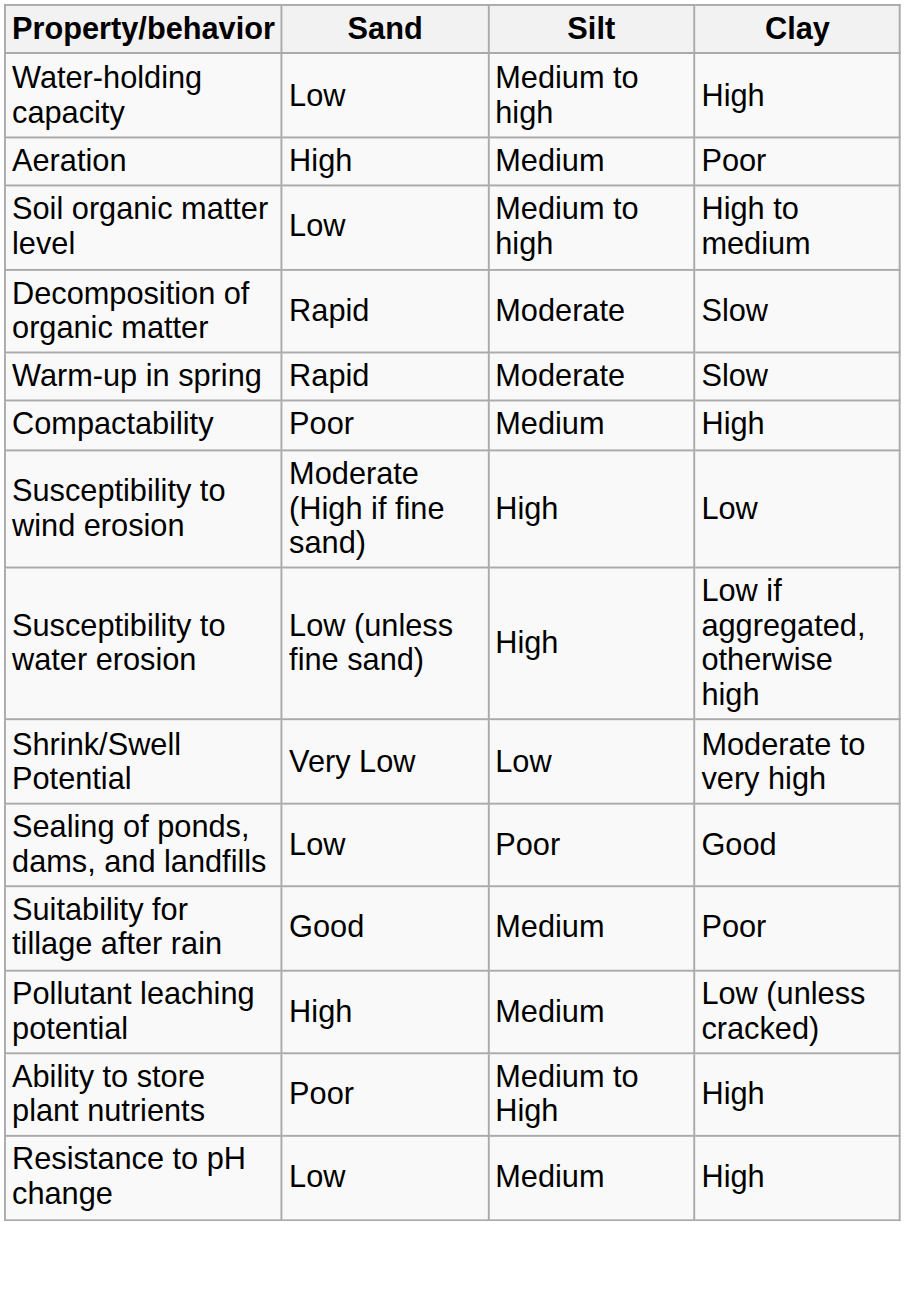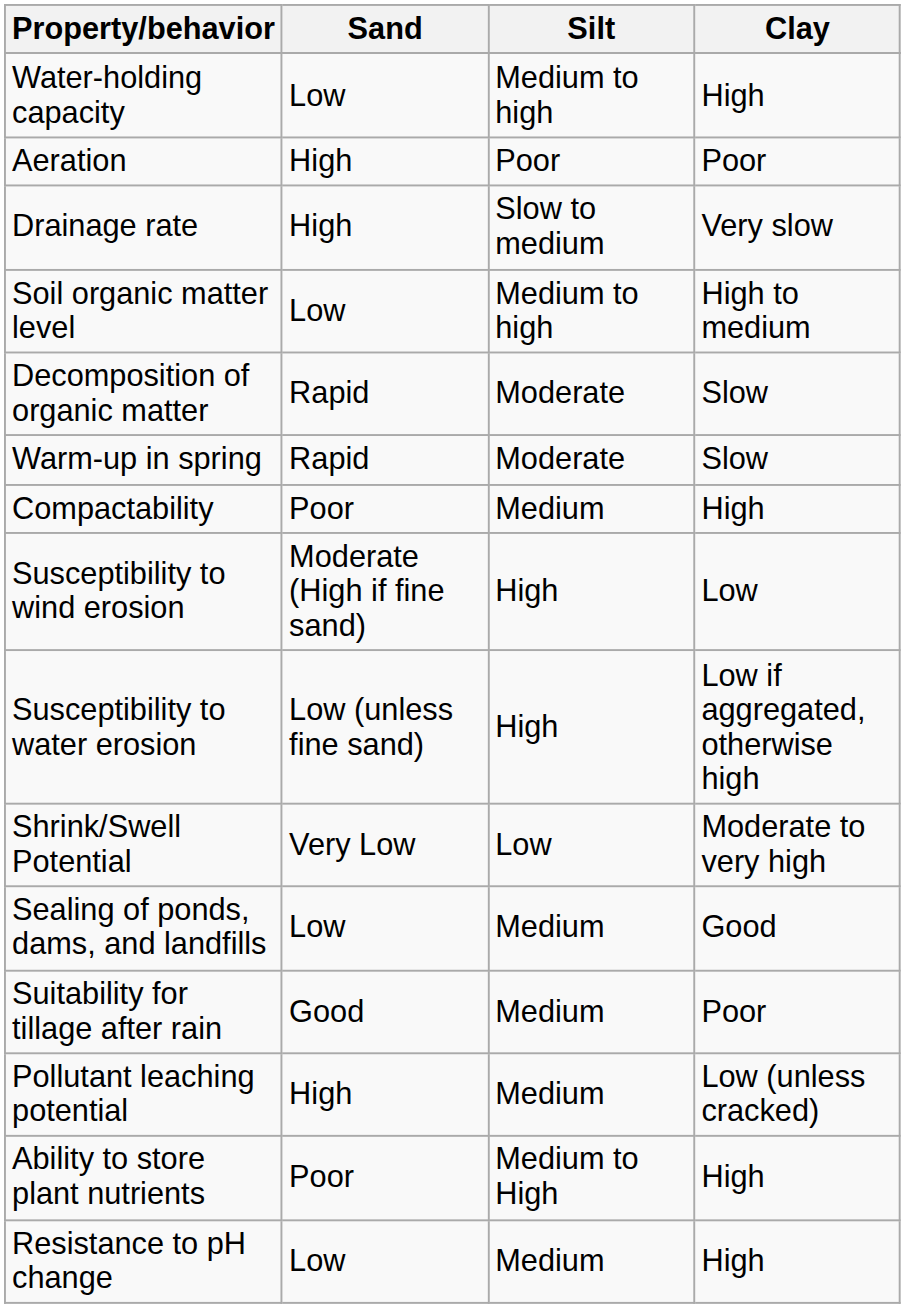 <table class="wikitable">
 <tr>
 <th scope="col" style="width:100px;">Property/behavior</th>
 <th scope="col" style="width:100px;">Sand</th>
 <th scope="col" style="width:100px;">Silt</th>
 <th scope="col" style="width:100px;">Clay</th>
 </tr>
 <tr>
 </tr>
 <tr>
 <td>Water-holding capacity</td>
 <td>Low</td>
 <td>Medium to high</td>
 <td>High</td>
 </tr>
 <tr>
 <td>Aeration</td>
 <td>High</td>
-<td>Medium</td>
 <td>Poor</td>
+<td>Poor</td>
+</tr>
+<tr>
+<td>Drainage rate</td>
+<td>High</td>
+<td>Slow to medium</td>
+<td>Very slow</td>
 </tr>
 <tr>
 <td>Soil organic matter level</td>
 <td>Low</td>
 <td>Medium to high</td>
 <td>High to medium</td>
 </tr>
 <tr>
 <td>Decomposition of organic matter</td>
 <td>Rapid</td>
 <td>Moderate</td>
 <td>Slow</td>
 </tr>
 <tr>
 <td>Warm-up in spring</td>
 <td>Rapid</td>
 <td>Moderate</td>
 <td>Slow</td>
 </tr>
 <tr>
 <td>Compactability</td>
 <td>Poor</td>
 <td>Medium</td>
 <td>High</td>
 </tr>
 <tr>
 <td>Susceptibility to wind erosion</td>
 <td>Moderate (High if fine sand)</td>
 <td>High</td>
 <td>Low</td>
 </tr>
 <tr>
 <td>Susceptibility to water erosion</td>
 <td>Low (unless fine sand)</td>
 <td>High</td>
 <td>Low if aggregated, otherwise high</td>
 </tr>
 <tr>
 <td>Shrink/Swell Potential</td>
 <td>Very Low</td>
 <td>Low</td>
 <td>Moderate to very high</td>
 </tr>
 <tr>
 <td>Sealing of ponds, dams, and landfills</td>
 <td>Low</td>
-<td>Poor</td>
+<td>Medium</td>
 <td>Good</td>
 </tr>
 <tr>
 <td>Suitability for tillage after rain</td>
 <td>Good</td>
 <td>Medium</td>
 <td>Poor</td>
 </tr>
 <tr>
 <td>Pollutant leaching potential</td>
 <td>High</td>
 <td>Medium</td>
 <td>Low (unless cracked)</td>
 </tr>
 <tr>
 <td>Ability to store plant nutrients</td>
 <td>Poor</td>
 <td>Medium to High</td>
 <td>High</td>
 </tr>
 <tr>
 <td>Resistance to pH change</td>
 <td>Low</td>
 <td>Medium</td>
 <td>High</td>
 </tr>
 </table>
